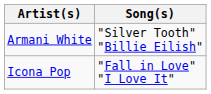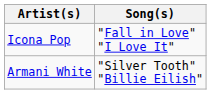 <table class="wikitable">
 <tr>
 <th>Artist(s)</th>
 <th>Song(s)</th>
 </tr>
 <tr>
+<td><a href='#'>Icona Pop</a></td>
+<td>"<a href='#'>Fall in Love</a>"<br>"<a href='#'>I Love It</a>"</td>
+</tr>
+<tr>
 <td><a href='#'>Armani White</a></td>
 <td>"Silver Tooth"<br>"<a href='#'>Billie Eilish</a>"</td>
 </tr>
-<tr>
-<td><a href='#'>Icona Pop</a></td>
-<td>"<a href='#'>Fall in Love</a>"<br>"<a href='#'>I Love It</a>"</td>
-</tr>
 </table>
